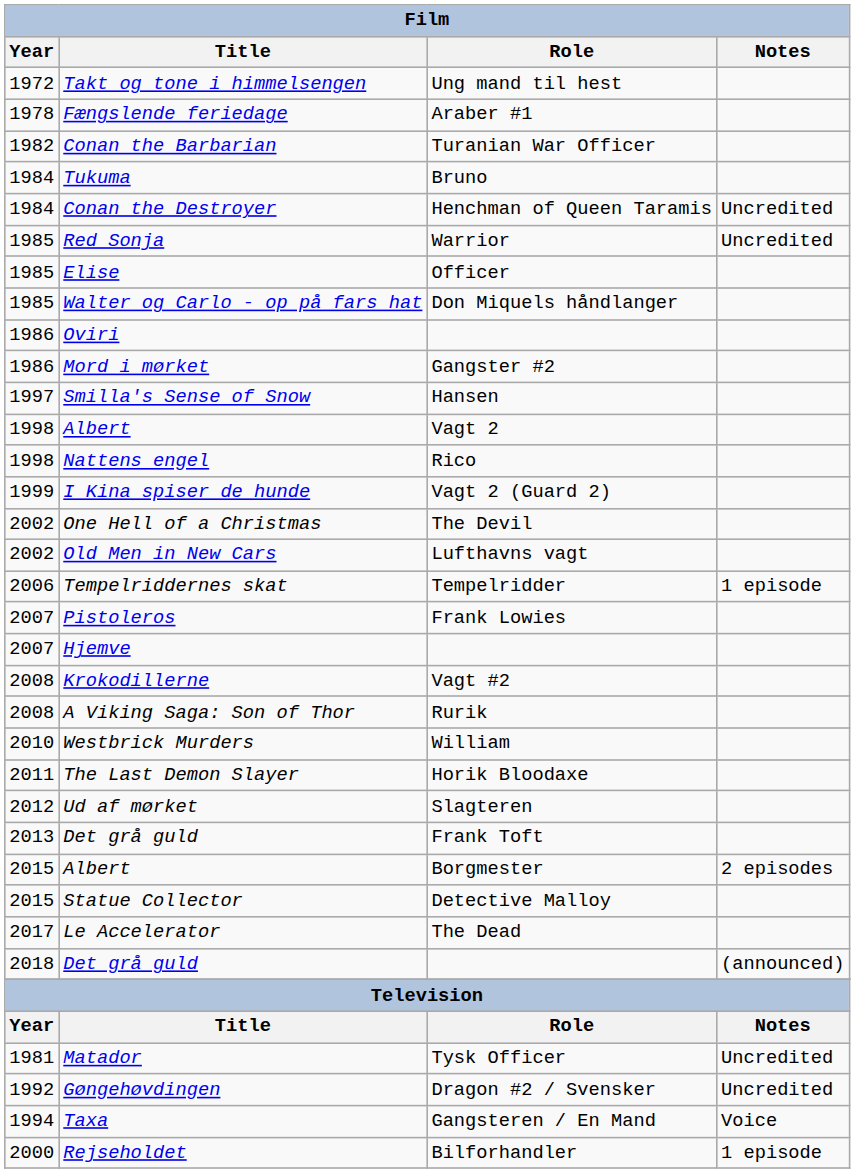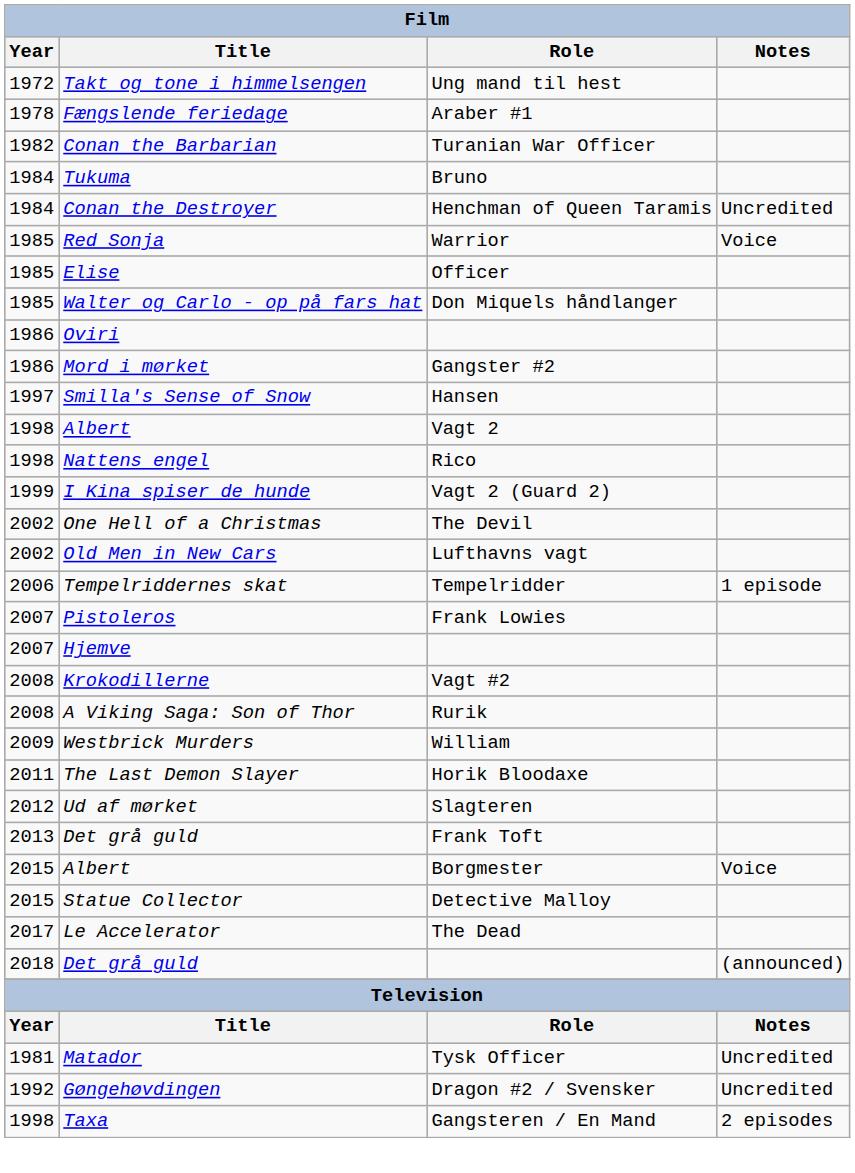 <table class="wikitable" style="font-size: 90%;">
 <tr>
 <th colspan="4" style="background: LightSteelBlue;">Film</th>
 </tr>
 <tr>
 <th>Year</th>
 <th>Title</th>
 <th>Role</th>
 <th>Notes</th>
 </tr>
 <tr>
 <td>1972</td>
 <td><em><a href='#'>Takt og tone i himmelsengen</a></em></td>
 <td>Ung mand til hest</td>
 <td></td>
 </tr>
 <tr>
 <td>1978</td>
 <td><em><a href='#'>Fængslende feriedage</a></em></td>
 <td>Araber #1</td>
 <td></td>
 </tr>
 <tr>
 <td>1982</td>
 <td><em><a href='#'>Conan the Barbarian</a></em></td>
 <td>Turanian War Officer</td>
 <td></td>
 </tr>
 <tr>
 <td>1984</td>
 <td><em><a href='#'>Tukuma</a></em></td>
 <td>Bruno</td>
 <td></td>
 </tr>
 <tr>
 <td>1984</td>
 <td><em><a href='#'>Conan the Destroyer</a></em></td>
 <td>Henchman of Queen Taramis</td>
 <td>Uncredited</td>
 </tr>
 <tr>
 <td>1985</td>
 <td><em><a href='#'>Red Sonja</a></em></td>
 <td>Warrior</td>
-<td>Uncredited</td>
+<td>Voice</td>
 </tr>
 <tr>
 <td>1985</td>
 <td><em><a href='#'>Elise</a></em></td>
 <td>Officer</td>
 <td></td>
 </tr>
 <tr>
 <td>1985</td>
 <td><em><a href='#'>Walter og Carlo - op på fars hat</a></em></td>
 <td>Don Miquels håndlanger</td>
 <td></td>
 </tr>
 <tr>
 <td>1986</td>
 <td><em><a href='#'>Oviri</a></em></td>
 <td></td>
 <td></td>
 </tr>
 <tr>
 <td>1986</td>
 <td><em><a href='#'>Mord i mørket</a></em></td>
 <td>Gangster #2</td>
 <td></td>
 </tr>
 <tr>
 <td>1997</td>
 <td><em><a href='#'>Smilla's Sense of Snow</a></em></td>
 <td>Hansen</td>
 <td></td>
 </tr>
 <tr>
 <td>1998</td>
 <td><em><a href='#'>Albert</a></em></td>
 <td>Vagt 2</td>
 <td></td>
 </tr>
 <tr>
 <td>1998</td>
 <td><em><a href='#'>Nattens engel</a></em></td>
 <td>Rico</td>
 <td></td>
 </tr>
 <tr>
 <td>1999</td>
 <td><em><a href='#'>I Kina spiser de hunde</a></em></td>
 <td>Vagt 2 (Guard 2)</td>
 <td></td>
 </tr>
 <tr>
 <td>2002</td>
 <td><em>One Hell of a Christmas</em></td>
 <td>The Devil</td>
 <td></td>
 </tr>
 <tr>
 <td>2002</td>
 <td><em><a href='#'>Old Men in New Cars</a></em></td>
 <td>Lufthavns vagt</td>
 <td></td>
 </tr>
 <tr>
 <td>2006</td>
 <td><em>Tempelriddernes skat</em></td>
 <td>Tempelridder</td>
 <td>1 episode</td>
 </tr>
 <tr>
 <td>2007</td>
 <td><em><a href='#'>Pistoleros</a></em></td>
 <td>Frank Lowies</td>
 <td></td>
 </tr>
 <tr>
 <td>2007</td>
 <td><em><a href='#'>Hjemve</a></em></td>
 <td></td>
 <td></td>
 </tr>
 <tr>
 <td>2008</td>
 <td><em><a href='#'>Krokodillerne</a></em></td>
 <td>Vagt #2</td>
 <td></td>
 </tr>
 <tr>
 <td>2008</td>
 <td><em>A Viking Saga: Son of Thor</em></td>
 <td>Rurik</td>
 <td></td>
 </tr>
 <tr>
-<td>2010</td>
+<td>2009</td>
 <td><em>Westbrick Murders</em></td>
 <td>William</td>
 <td></td>
 </tr>
 <tr>
 <td>2011</td>
 <td><em>The Last Demon Slayer</em></td>
 <td>Horik Bloodaxe</td>
 <td></td>
 </tr>
 <tr>
 <td>2012</td>
 <td><em>Ud af mørket</em></td>
 <td>Slagteren</td>
 <td></td>
 </tr>
 <tr>
 <td>2013</td>
 <td><em>Det grå guld</em></td>
 <td>Frank Toft</td>
 <td></td>
 </tr>
 <tr>
 <td>2015</td>
 <td><em>Albert</em></td>
 <td>Borgmester</td>
-<td>2 episodes</td>
+<td>Voice</td>
 </tr>
 <tr>
 <td>2015</td>
 <td><em>Statue Collector</em></td>
 <td>Detective Malloy</td>
 <td></td>
 </tr>
 <tr>
 <td>2017</td>
 <td><em>Le Accelerator</em></td>
 <td>The Dead</td>
 <td></td>
 </tr>
 <tr>
 <td>2018</td>
 <td><em><a href='#'>Det grå guld</a></em></td>
 <td></td>
 <td>(announced)</td>
 </tr>
 <tr>
 </tr>
 <tr>
 <th colspan="4" style="background: LightSteelBlue;">Television</th>
 </tr>
 <tr>
 <th>Year</th>
 <th>Title</th>
 <th>Role</th>
 <th>Notes</th>
 </tr>
 <tr>
 <td>1981</td>
 <td><em><a href='#'>Matador</a></em></td>
 <td>Tysk Officer</td>
 <td>Uncredited</td>
 </tr>
 <tr>
 <td>1992</td>
 <td><em><a href='#'>Gøngehøvdingen</a></em></td>
 <td>Dragon #2 / Svensker</td>
 <td>Uncredited</td>
 </tr>
 <tr>
-<td>1994</td>
+<td>1998</td>
 <td><em><a href='#'>Taxa</a></em></td>
 <td>Gangsteren / En Mand</td>
-<td>Voice</td>
-</tr>
-<tr>
-<td>2000</td>
-<td><em><a href='#'>Rejseholdet</a></em></td>
-<td>Bilforhandler</td>
-<td>1 episode</td>
+<td>2 episodes</td>
 </tr>
 </table>
